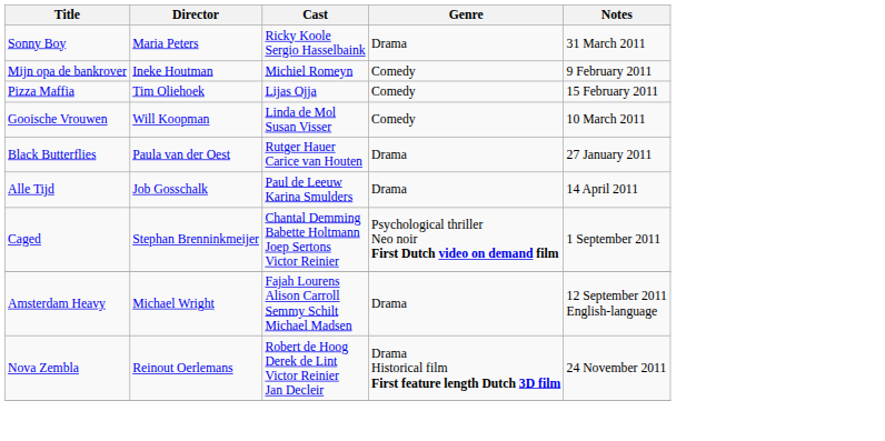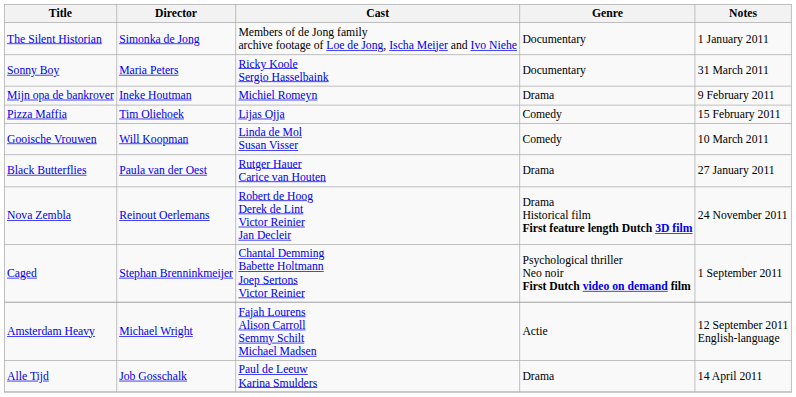 <table class="wikitable">
 <tr>
 <th>Title</th>
 <th>Director</th>
 <th>Cast</th>
 <th>Genre</th>
 <th>Notes</th>
 </tr>
 <tr>
+<td><a href='#'>The Silent Historian</a></td>
+<td><a href='#'>Simonka de Jong</a></td>
+<td>Members of de Jong family<br>archive footage of <a href='#'>Loe de Jong</a>, <a href='#'>Ischa Meijer</a> and <a href='#'>Ivo Niehe</a></td>
+<td>Documentary</td>
+<td>1 January 2011</td>
+</tr>
+<tr>
 <td><a href='#'>Sonny Boy</a></td>
 <td><a href='#'>Maria Peters</a></td>
 <td><a href='#'>Ricky Koole</a><br><a href='#'>Sergio Hasselbaink</a></td>
-<td>Drama</td>
+<td>Documentary</td>
 <td>31 March 2011</td>
 </tr>
 <tr>
 <td><a href='#'>Mijn opa de bankrover</a></td>
 <td><a href='#'>Ineke Houtman</a></td>
 <td><a href='#'>Michiel Romeyn</a></td>
-<td>Comedy</td>
+<td>Drama</td>
 <td>9 February 2011</td>
 </tr>
 <tr>
 <td><a href='#'>Pizza Maffia</a></td>
 <td><a href='#'>Tim Oliehoek</a></td>
 <td><a href='#'>Lijas Ojja</a></td>
 <td>Comedy</td>
 <td>15 February 2011</td>
 </tr>
 <tr>
 <td><a href='#'>Gooische Vrouwen</a></td>
 <td><a href='#'>Will Koopman</a></td>
 <td><a href='#'>Linda de Mol</a><br><a href='#'>Susan Visser</a></td>
 <td>Comedy</td>
 <td>10 March 2011</td>
 </tr>
 <tr>
 <td><a href='#'>Black Butterflies</a></td>
 <td><a href='#'>Paula van der Oest</a></td>
 <td><a href='#'>Rutger Hauer</a><br><a href='#'>Carice van Houten</a></td>
 <td>Drama</td>
 <td>27 January 2011</td>
 </tr>
 <tr>
-<td><a href='#'>Alle Tijd</a></td>
-<td><a href='#'>Job Gosschalk</a></td>
-<td><a href='#'>Paul de Leeuw</a><br><a href='#'>Karina Smulders</a></td>
-<td>Drama</td>
-<td>14 April 2011</td>
+<td><a href='#'>Nova Zembla</a></td>
+<td><a href='#'>Reinout Oerlemans</a></td>
+<td><a href='#'>Robert de Hoog</a><br><a href='#'>Derek de Lint</a><br><a href='#'>Victor Reinier</a><br><a href='#'>Jan Decleir</a></td>
+<td>Drama<br>Historical film<br><strong>First feature length Dutch <a href='#'>3D film</a></strong></td>
+<td>24 November 2011</td>
 </tr>
 <tr>
 <td><a href='#'>Caged</a></td>
 <td><a href='#'>Stephan Brenninkmeijer</a></td>
 <td><a href='#'>Chantal Demming</a><br><a href='#'>Babette Holtmann</a><br><a href='#'>Joep Sertons</a><br><a href='#'>Victor Reinier</a></td>
 <td>Psychological thriller<br>Neo noir<br><strong>First Dutch <a href='#'>video on demand</a> film</strong></td>
 <td>1 September 2011</td>
 </tr>
 <tr>
 </tr>
 <tr>
 <td><a href='#'>Amsterdam Heavy</a></td>
 <td><a href='#'>Michael Wright</a></td>
 <td><a href='#'>Fajah Lourens</a><br><a href='#'>Alison Carroll</a><br><a href='#'>Semmy Schilt</a><br><a href='#'>Michael Madsen</a></td>
-<td>Drama</td>
+<td>Actie<br></td>
 <td>12 September 2011<br>English-language</td>
 </tr>
 <tr>
-<td><a href='#'>Nova Zembla</a></td>
-<td><a href='#'>Reinout Oerlemans</a></td>
-<td><a href='#'>Robert de Hoog</a><br><a href='#'>Derek de Lint</a><br><a href='#'>Victor Reinier</a><br><a href='#'>Jan Decleir</a></td>
-<td>Drama<br>Historical film<br><strong>First feature length Dutch <a href='#'>3D film</a></strong></td>
-<td>24 November 2011</td>
+<td><a href='#'>Alle Tijd</a></td>
+<td><a href='#'>Job Gosschalk</a></td>
+<td><a href='#'>Paul de Leeuw</a><br><a href='#'>Karina Smulders</a></td>
+<td>Drama</td>
+<td>14 April 2011</td>
 </tr>
 <tr>
 </tr>
 </table>
